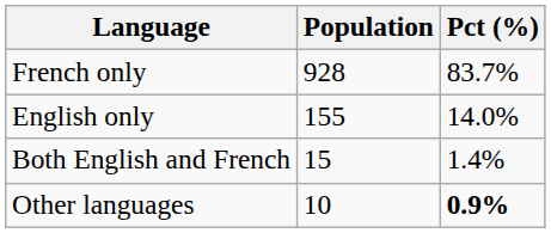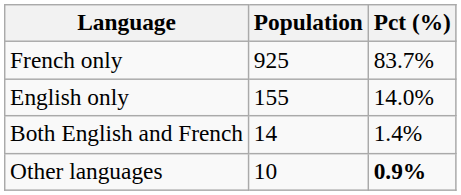 <table class="wikitable">
 <tr>
 <th>Language</th>
 <th>Population</th>
 <th>Pct (%)</th>
 </tr>
 <tr>
 <td>French only</td>
-<td>928</td>
+<td>925</td>
 <td>83.7%</td>
 </tr>
 <tr>
 <td>English only</td>
 <td>155</td>
 <td>14.0%</td>
 </tr>
 <tr>
 <td>Both English and French</td>
-<td>15</td>
+<td>14</td>
 <td>1.4%</td>
 </tr>
 <tr>
 <td>Other languages</td>
 <td>10</td>
 <td><strong>0.9%</strong></td>
 </tr>
 </table>
